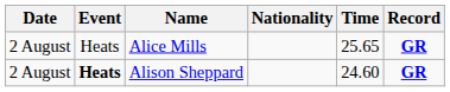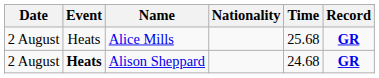 <table class=wikitable style=text-align:center>
 <tr>
 <th>Date</th>
 <th>Event</th>
 <th>Name</th>
 <th>Nationality</th>
 <th>Time</th>
 <th>Record</th>
 </tr>
 <tr>
 <td>2 August</td>
 <td>Heats</td>
 <td align=left><a href='#'>Alice Mills</a></td>
 <td align=left></td>
-<td>25.65</td>
+<td>25.68</td>
 <td><strong><a href='#'>GR</a></strong></td>
 </tr>
 <tr>
 <td>2 August</td>
 <td><strong>Heats</strong></td>
 <td align=left><a href='#'>Alison Sheppard</a></td>
 <td align=left></td>
-<td>24.60</td>
+<td>24.68</td>
 <td><strong><a href='#'>GR</a></strong></td>
 </tr>
 </table>
